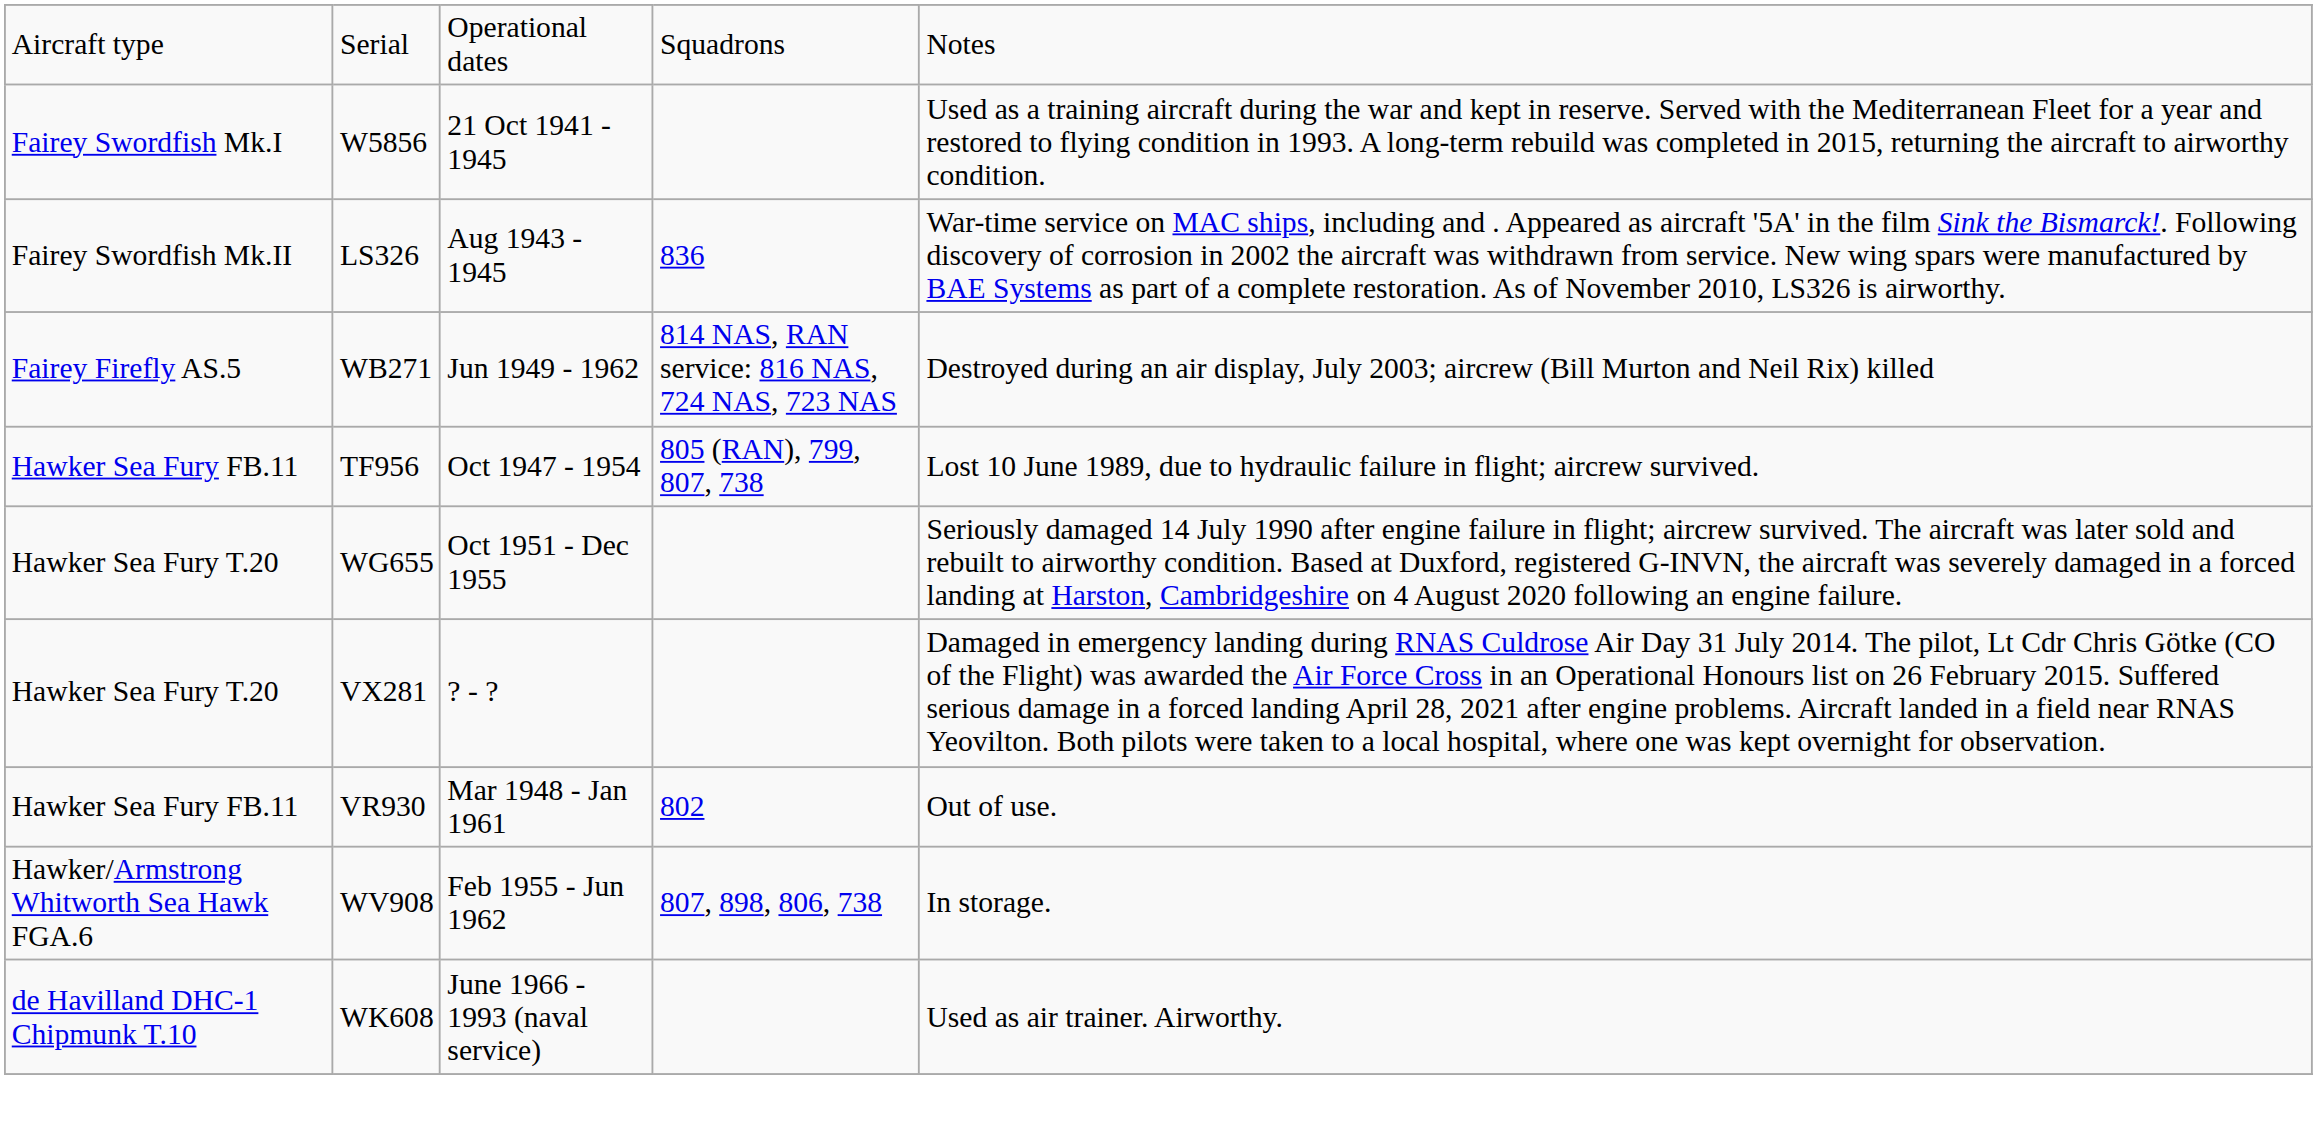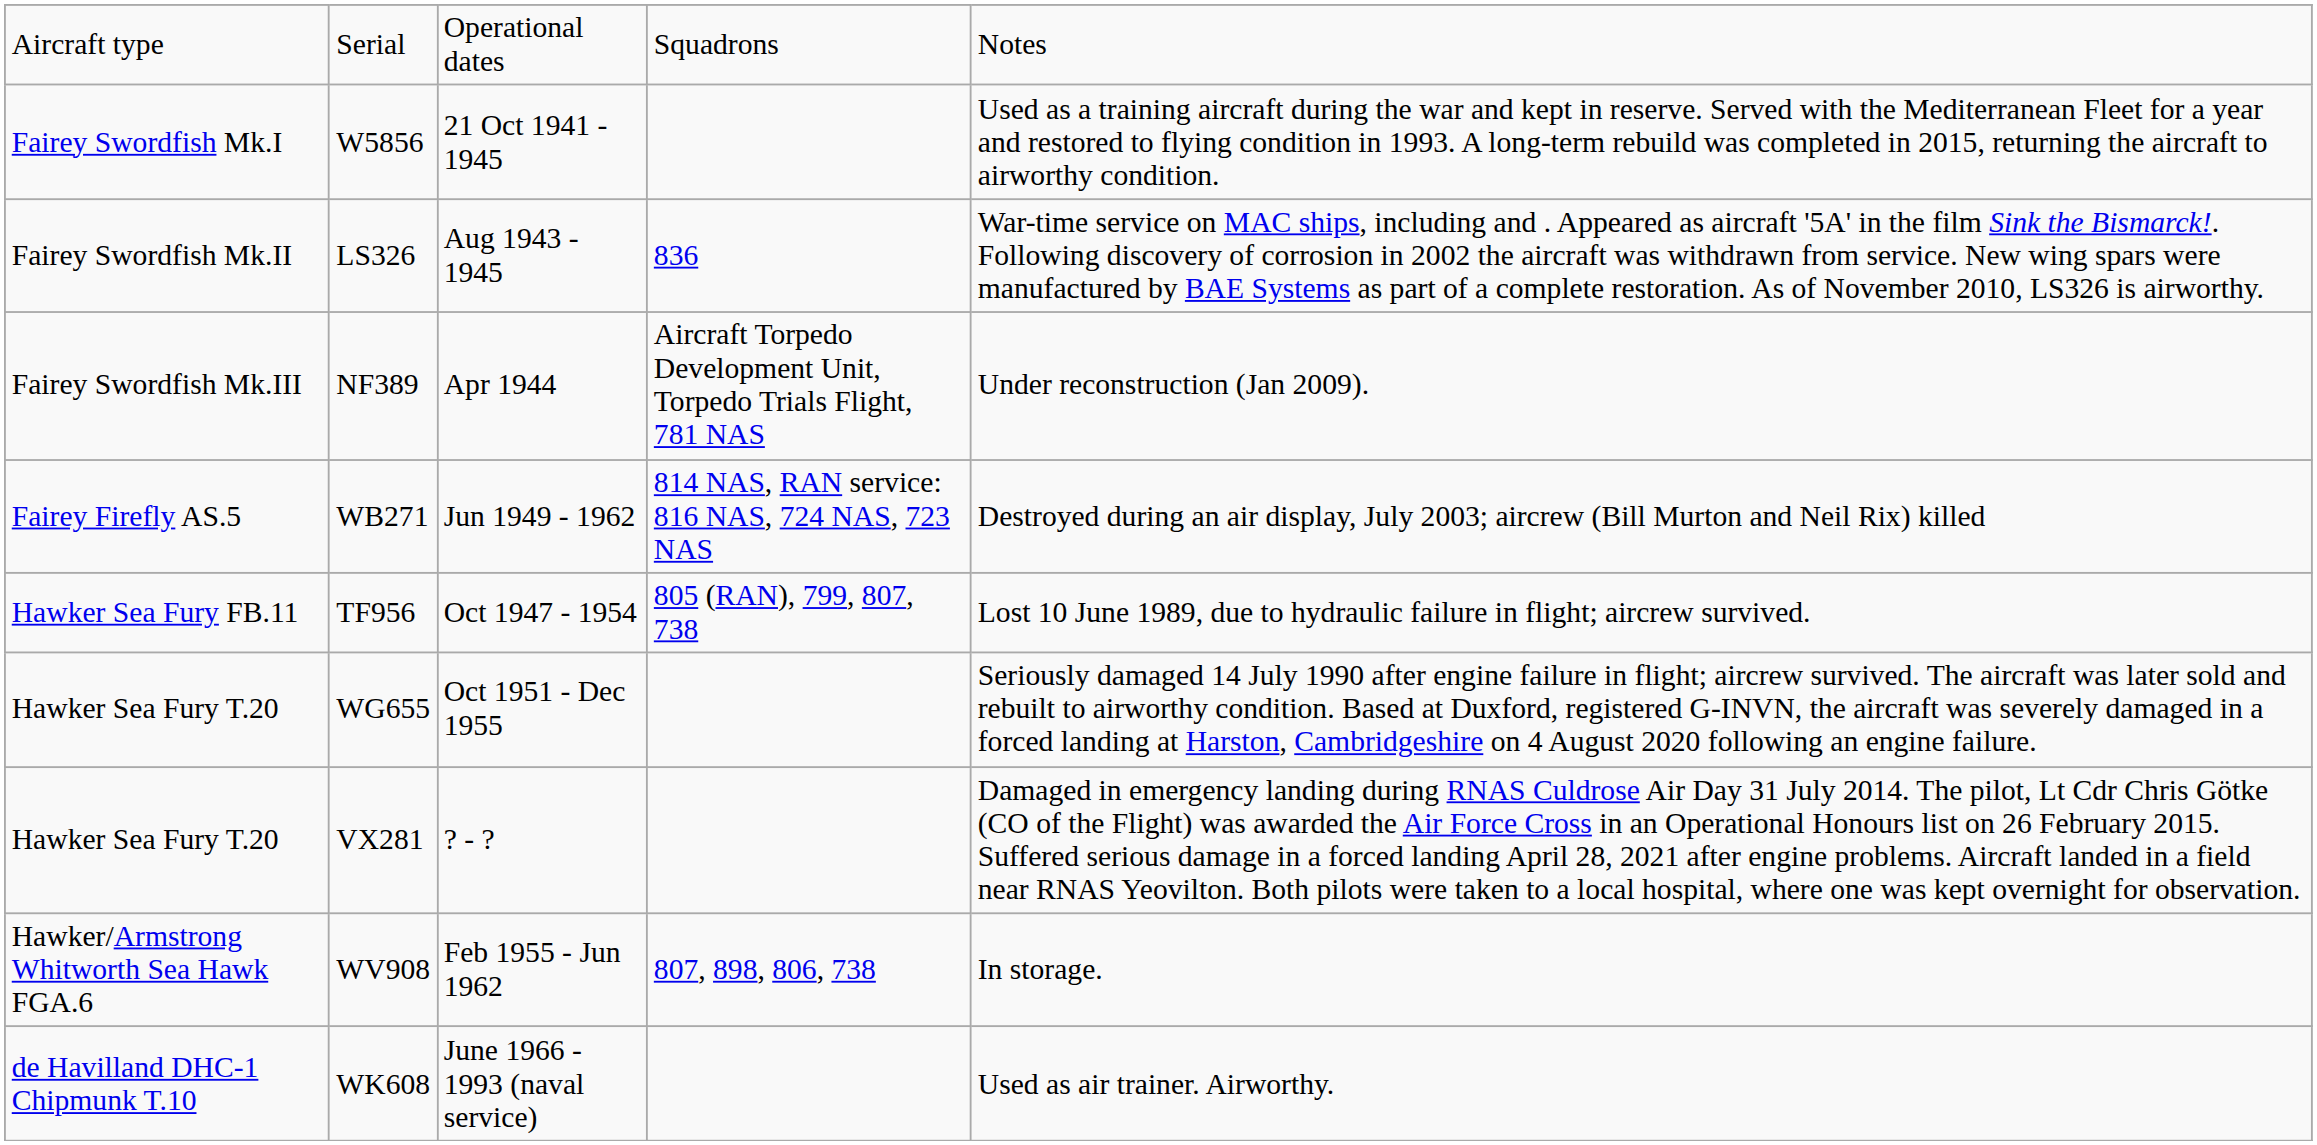 <table class="wikitable">
 <tr>
 <td>Aircraft type</td>
 <td>Serial</td>
 <td>Operational dates</td>
 <td>Squadrons</td>
 <td>Notes</td>
 </tr>
 <tr>
 <td><a href='#'>Fairey Swordfish</a> Mk.I</td>
 <td>W5856</td>
 <td>21 Oct 1941 - 1945</td>
 <td></td>
 <td>Used as a training aircraft during the war and kept in reserve. Served with the Mediterranean Fleet for a year and restored to flying condition in 1993. A long-term rebuild was completed in 2015, returning the aircraft to airworthy condition.</td>
 </tr>
 <tr>
 <td>Fairey Swordfish Mk.II</td>
 <td>LS326</td>
 <td>Aug 1943 - 1945</td>
 <td><a href='#'>836</a></td>
 <td>War-time service on <a href='#'>MAC ships</a>, including  and . Appeared as aircraft '5A' in the film <em><a href='#'>Sink the Bismarck!</a></em>. Following discovery of corrosion in 2002 the aircraft was withdrawn from service. New wing spars were manufactured by <a href='#'>BAE Systems</a> as part of a complete restoration. As of November 2010, LS326 is airworthy.</td>
+</tr>
+<tr>
+<td>Fairey Swordfish Mk.III</td>
+<td>NF389</td>
+<td>Apr 1944</td>
+<td>Aircraft Torpedo Development Unit, Torpedo Trials Flight, <a href='#'>781 NAS</a></td>
+<td>Under reconstruction (Jan 2009).</td>
 </tr>
 <tr>
 <td><a href='#'>Fairey Firefly</a> AS.5</td>
 <td>WB271</td>
 <td>Jun 1949 - 1962</td>
 <td><a href='#'>814 NAS</a>, <a href='#'>RAN</a> service: <a href='#'>816 NAS</a>, <a href='#'>724 NAS</a>, <a href='#'>723 NAS</a></td>
 <td>Destroyed during an air display, July 2003; aircrew (Bill Murton and Neil Rix) killed</td>
 </tr>
 <tr>
 <td><a href='#'>Hawker Sea Fury</a> FB.11</td>
 <td>TF956</td>
 <td>Oct 1947 - 1954</td>
 <td><a href='#'>805</a> (<a href='#'>RAN</a>), <a href='#'>799</a>, <a href='#'>807</a>, <a href='#'>738</a></td>
 <td>Lost 10 June 1989, due to hydraulic failure in flight; aircrew survived.</td>
 </tr>
 <tr>
 <td>Hawker Sea Fury T.20</td>
 <td>WG655</td>
 <td>Oct 1951 - Dec 1955</td>
 <td></td>
 <td>Seriously damaged 14 July 1990 after engine failure in flight; aircrew survived. The aircraft was later sold and rebuilt to airworthy condition. Based at Duxford, registered G-INVN, the aircraft was severely damaged in a forced landing at <a href='#'>Harston</a>, <a href='#'>Cambridgeshire</a> on 4 August 2020 following an engine failure.</td>
 </tr>
 <tr>
 <td>Hawker Sea Fury T.20</td>
 <td>VX281</td>
 <td>? - ?</td>
 <td></td>
 <td>Damaged in emergency landing during <a href='#'>RNAS Culdrose</a> Air Day 31 July 2014.  The pilot, Lt Cdr Chris Götke (CO of the Flight) was awarded the <a href='#'>Air Force Cross</a> in an Operational Honours list on 26 February 2015. Suffered serious damage in a forced landing April 28, 2021 after engine problems.  Aircraft landed in a field near RNAS Yeovilton.  Both pilots were taken to a local hospital, where one was kept overnight for observation.  </td>
 </tr>
 <tr>
-<td>Hawker Sea Fury FB.11</td>
-<td>VR930</td>
-<td>Mar 1948 - Jan 1961</td>
-<td><a href='#'>802</a></td>
-<td>Out of use.</td>
-</tr>
-<tr>
 <td>Hawker/<a href='#'>Armstrong Whitworth Sea Hawk</a> FGA.6</td>
 <td>WV908</td>
 <td>Feb 1955 - Jun 1962</td>
 <td><a href='#'>807</a>, <a href='#'>898</a>, <a href='#'>806</a>, <a href='#'>738</a></td>
 <td>In storage.</td>
 </tr>
 <tr>
 <td><a href='#'>de Havilland DHC-1 Chipmunk T.10</a></td>
 <td>WK608</td>
 <td>June 1966 - 1993 (naval service)</td>
 <td></td>
 <td>Used as air trainer. Airworthy.</td>
 </tr>
 <tr>
 </tr>
 </table>
